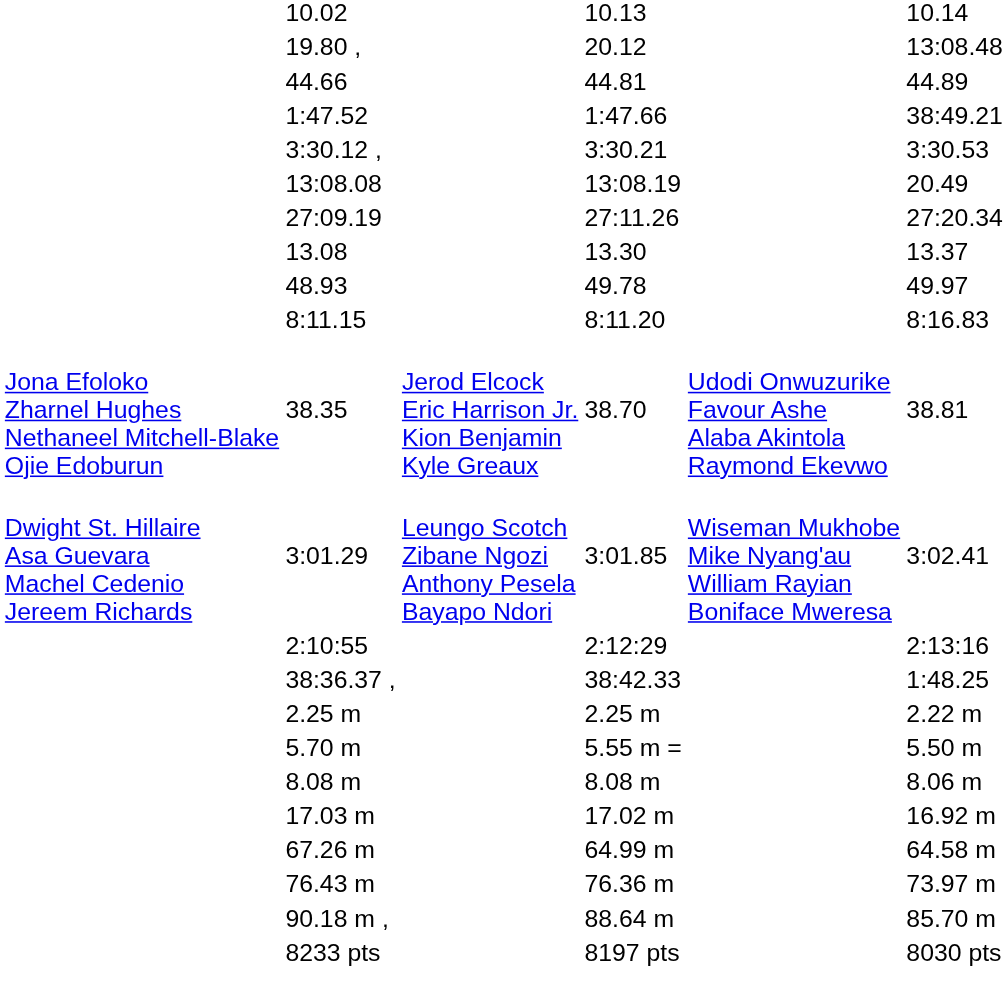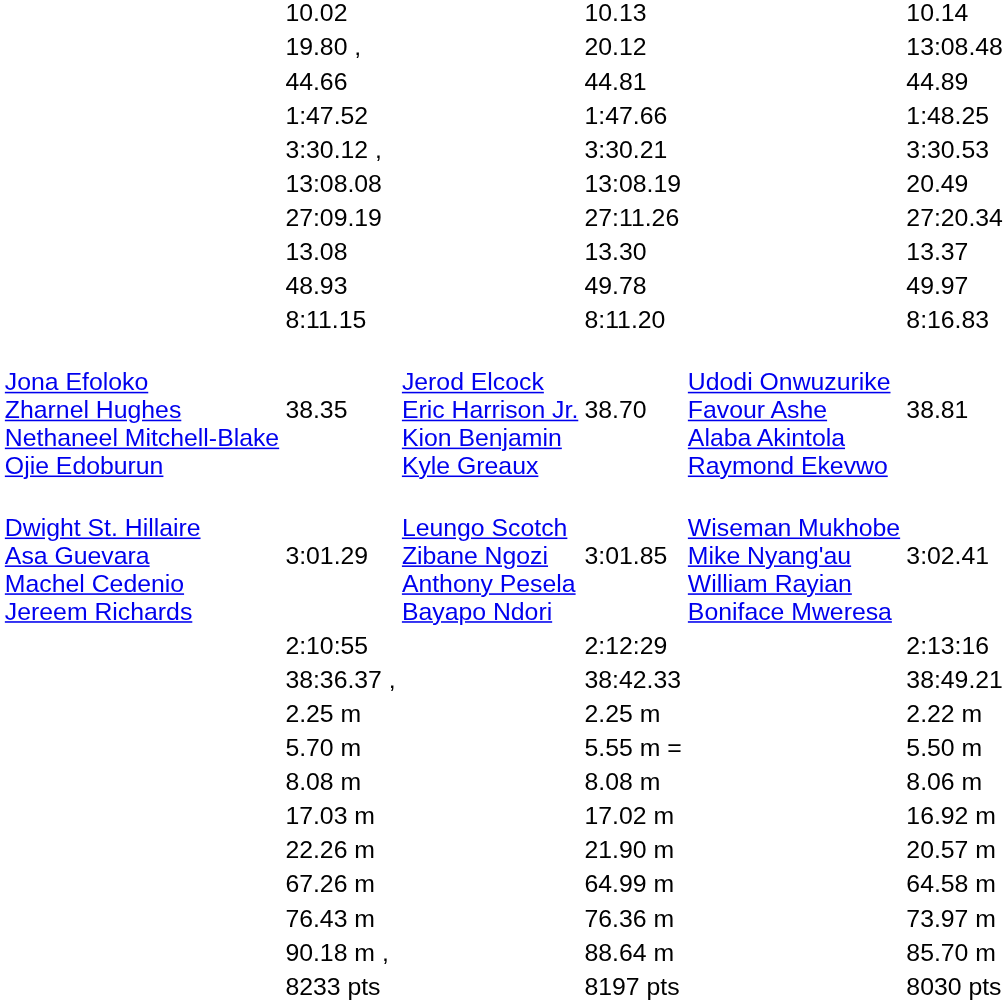 <table>
 <tr>
 <td></td>
 <td></td>
 <td>10.02</td>
 <td></td>
 <td>10.13</td>
 <td></td>
 <td>10.14</td>
 </tr>
 <tr>
 <td></td>
 <td></td>
 <td>19.80 , </td>
 <td></td>
 <td>20.12 </td>
 <td></td>
 <td>13:08.48</td>
 </tr>
 <tr>
 <td></td>
 <td></td>
 <td>44.66 </td>
 <td></td>
 <td>44.81</td>
 <td></td>
 <td>44.89</td>
 </tr>
 <tr>
 <td></td>
 <td></td>
 <td>1:47.52</td>
 <td></td>
 <td>1:47.66</td>
 <td></td>
-<td>38:49.21 </td>
+<td>1:48.25</td>
 </tr>
 <tr>
 <td></td>
 <td></td>
 <td>3:30.12 , </td>
 <td></td>
 <td>3:30.21 </td>
 <td></td>
 <td>3:30.53</td>
 </tr>
 <tr>
 <td></td>
 <td></td>
 <td>13:08.08 </td>
 <td></td>
 <td>13:08.19</td>
 <td></td>
 <td>20.49</td>
 </tr>
 <tr>
 <td></td>
 <td></td>
 <td>27:09.19  </td>
 <td></td>
 <td>27:11.26 </td>
 <td></td>
 <td>27:20.34 </td>
 </tr>
 <tr>
 <td></td>
 <td></td>
 <td>13.08	 </td>
 <td></td>
 <td>13.30	</td>
 <td></td>
 <td>13.37</td>
 </tr>
 <tr>
 <td></td>
 <td></td>
 <td>48.93</td>
 <td></td>
 <td>49.78</td>
 <td></td>
 <td>49.97</td>
 </tr>
 <tr>
 <td></td>
 <td></td>
 <td>8:11.15</td>
 <td></td>
 <td>8:11.20 </td>
 <td></td>
 <td>8:16.83</td>
 </tr>
 <tr>
 <td></td>
 <td><br><a href='#'>Jona Efoloko</a><br><a href='#'>Zharnel Hughes</a><br><a href='#'>Nethaneel Mitchell-Blake</a><br><a href='#'>Ojie Edoburun</a></td>
 <td>38.35 </td>
 <td><br><a href='#'>Jerod Elcock</a><br><a href='#'>Eric Harrison Jr.</a><br><a href='#'>Kion Benjamin</a><br><a href='#'>Kyle Greaux</a></td>
 <td>38.70 </td>
 <td><br><a href='#'>Udodi Onwuzurike</a><br><a href='#'>Favour Ashe</a><br><a href='#'>Alaba Akintola</a><br><a href='#'>Raymond Ekevwo</a></td>
 <td>38.81</td>
 </tr>
 <tr>
 <td></td>
 <td><br><a href='#'>Dwight St. Hillaire</a><br><a href='#'>Asa Guevara</a><br><a href='#'>Machel Cedenio</a><br><a href='#'>Jereem Richards</a></td>
 <td>3:01.29</td>
 <td><br><a href='#'>Leungo Scotch</a><br><a href='#'>Zibane Ngozi</a><br><a href='#'>Anthony Pesela</a><br><a href='#'>Bayapo Ndori</a></td>
 <td>3:01.85</td>
 <td><br><a href='#'>Wiseman Mukhobe</a><br><a href='#'>Mike Nyang'au</a><br><a href='#'>William Rayian</a><br><a href='#'>Boniface Mweresa</a></td>
 <td>3:02.41 </td>
 </tr>
 <tr>
 <td></td>
 <td></td>
 <td>2:10:55</td>
 <td></td>
 <td>2:12:29</td>
 <td></td>
 <td>2:13:16</td>
 </tr>
 <tr>
 <td></td>
 <td></td>
 <td>38:36.37 , </td>
 <td></td>
 <td>38:42.33 </td>
 <td></td>
-<td>1:48.25</td>
+<td>38:49.21 </td>
 </tr>
 <tr>
 <td></td>
 <td></td>
 <td>2.25 m</td>
 <td></td>
 <td>2.25 m</td>
 <td></td>
 <td>2.22 m</td>
 </tr>
 <tr>
 <td></td>
 <td></td>
 <td>5.70 m</td>
 <td></td>
 <td>5.55 m =</td>
 <td></td>
 <td>5.50 m</td>
 </tr>
 <tr>
 <td></td>
 <td></td>
 <td>8.08 m</td>
 <td></td>
 <td>8.08 m</td>
 <td></td>
 <td>8.06 m</td>
 </tr>
 <tr>
 <td></td>
 <td></td>
 <td>17.03 m </td>
 <td></td>
 <td>17.02 m</td>
 <td></td>
 <td>16.92 m</td>
 </tr>
 <tr>
 <td></td>
 <td></td>
+<td>22.26 m</td>
+<td></td>
+<td>21.90 m </td>
+<td></td>
+<td>20.57 m</td>
+</tr>
+<tr>
+<td></td>
+<td></td>
 <td>67.26 m </td>
 <td></td>
 <td>64.99 m</td>
 <td></td>
 <td>64.58 m</td>
 </tr>
 <tr>
 <td></td>
 <td></td>
 <td>76.43 m</td>
 <td></td>
 <td>76.36 m</td>
 <td></td>
 <td>73.97 m</td>
 </tr>
 <tr>
 <td></td>
 <td></td>
 <td>90.18 m , </td>
 <td></td>
 <td>88.64 m</td>
 <td></td>
 <td>85.70 m </td>
 </tr>
 <tr>
 <td></td>
 <td></td>
 <td>8233 pts</td>
 <td></td>
 <td>8197 pts </td>
 <td></td>
 <td>8030 pts</td>
 </tr>
 </table>
